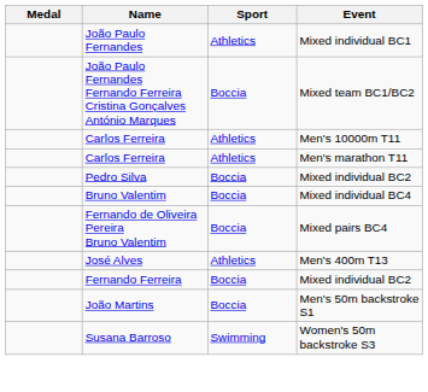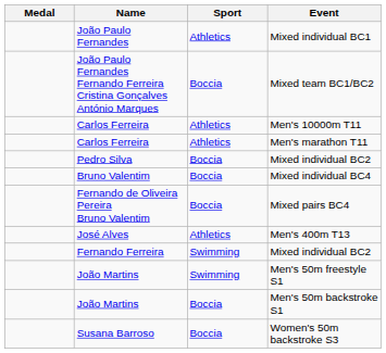 <table class="wikitable">
 <tr>
 <th style="width:6em">Medal</th>
 <th style="width:10em">Name</th>
 <th style="width:7em">Sport</th>
 <th style="width:10em">Event</th>
 </tr>
 <tr>
 <td></td>
 <td><a href='#'>João Paulo Fernandes</a></td>
 <td><a href='#'>Athletics</a></td>
 <td>Mixed individual BC1</td>
 </tr>
 <tr>
 <td></td>
 <td><a href='#'>João Paulo Fernandes</a><br> <a href='#'>Fernando Ferreira</a><br> <a href='#'>Cristina Gonçalves</a><br> <a href='#'>António Marques</a></td>
 <td><a href='#'>Boccia</a></td>
 <td>Mixed team BC1/BC2</td>
 </tr>
 <tr>
 <td></td>
 <td><a href='#'>Carlos Ferreira</a></td>
 <td><a href='#'>Athletics</a></td>
 <td>Men's 10000m T11</td>
 </tr>
 <tr>
 <td></td>
 <td><a href='#'>Carlos Ferreira</a></td>
 <td><a href='#'>Athletics</a></td>
 <td>Men's marathon T11</td>
 </tr>
 <tr>
 <td></td>
 <td><a href='#'>Pedro Silva</a></td>
 <td><a href='#'>Boccia</a></td>
 <td>Mixed individual BC2</td>
 </tr>
 <tr>
 <td></td>
 <td><a href='#'>Bruno Valentim</a></td>
 <td><a href='#'>Boccia</a></td>
 <td>Mixed individual BC4</td>
 </tr>
 <tr>
 <td></td>
 <td><a href='#'>Fernando de Oliveira Pereira</a><br> <a href='#'>Bruno Valentim</a></td>
 <td><a href='#'>Boccia</a></td>
 <td>Mixed pairs BC4</td>
 </tr>
 <tr>
 <td></td>
 <td><a href='#'>José Alves</a></td>
 <td><a href='#'>Athletics</a></td>
 <td>Men's 400m T13</td>
 </tr>
 <tr>
 <td></td>
 <td><a href='#'>Fernando Ferreira</a></td>
-<td><a href='#'>Boccia</a></td>
+<td><a href='#'>Swimming</a></td>
 <td>Mixed individual BC2</td>
+</tr>
+<tr>
+<td></td>
+<td><a href='#'>João Martins</a></td>
+<td><a href='#'>Swimming</a></td>
+<td>Men's 50m freestyle S1</td>
 </tr>
 <tr>
 <td></td>
 <td><a href='#'>João Martins</a></td>
 <td><a href='#'>Boccia</a></td>
 <td>Men's 50m backstroke S1</td>
 </tr>
 <tr>
 <td></td>
 <td><a href='#'>Susana Barroso</a></td>
-<td><a href='#'>Swimming</a></td>
+<td><a href='#'>Boccia</a></td>
 <td>Women's 50m backstroke S3</td>
 </tr>
 </table>
